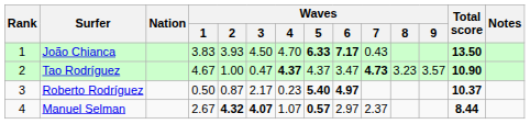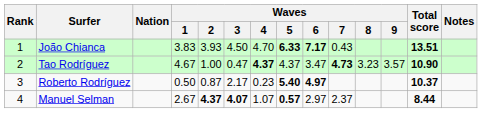 <table class="wikitable sortable" style="text-align:center">
 <tr>
 <th rowspan=2>Rank</th>
 <th rowspan=2>Surfer</th>
 <th rowspan=2>Nation</th>
 <th colspan=9>Waves</th>
 <th rowspan=2>Total<br>score</th>
 <th rowspan=2>Notes</th>
 </tr>
 <tr>
 <th>1</th>
 <th>2</th>
 <th>3</th>
 <th>4</th>
 <th>5</th>
 <th>6</th>
 <th>7</th>
 <th>8</th>
 <th>9</th>
 </tr>
 <tr bgcolor=ccffcc>
 <td>1</td>
 <td align=left><a href='#'>João Chianca</a></td>
 <td align=left></td>
 <td>3.83</td>
 <td>3.93</td>
 <td>4.50</td>
 <td>4.70</td>
 <td><strong>6.33</strong></td>
 <td><strong>7.17</strong></td>
 <td>0.43</td>
 <td></td>
 <td></td>
-<td><strong>13.50</strong></td>
+<td><strong>13.51</strong></td>
 <td></td>
 </tr>
 <tr bgcolor=ccffcc>
 <td>2</td>
 <td align=left><a href='#'>Tao Rodríguez</a></td>
 <td align=left></td>
 <td>4.67</td>
 <td>1.00</td>
 <td>0.47</td>
 <td><strong>4.37</strong></td>
 <td>4.37</td>
 <td>3.47</td>
 <td><strong>4.73</strong></td>
 <td>3.23</td>
 <td>3.57</td>
 <td><strong>10.90</strong></td>
 <td></td>
 </tr>
 <tr>
 <td>3</td>
 <td align=left><a href='#'>Roberto Rodríguez</a></td>
 <td align=left></td>
 <td>0.50</td>
 <td>0.87</td>
 <td>2.17</td>
 <td>0.23</td>
 <td><strong>5.40</strong></td>
 <td><strong>4.97</strong></td>
 <td></td>
 <td></td>
 <td></td>
 <td><strong>10.37</strong></td>
 <td></td>
 </tr>
 <tr>
 <td>4</td>
 <td align=left><a href='#'>Manuel Selman</a></td>
 <td align=left></td>
 <td>2.67</td>
-<td><strong>4.32</strong></td>
+<td><strong>4.37</strong></td>
 <td><strong>4.07</strong></td>
 <td>1.07</td>
 <td><strong>0.57</strong></td>
 <td>2.97</td>
 <td>2.37</td>
 <td></td>
 <td></td>
 <td><strong>8.44</strong></td>
 <td></td>
 </tr>
 </table>
